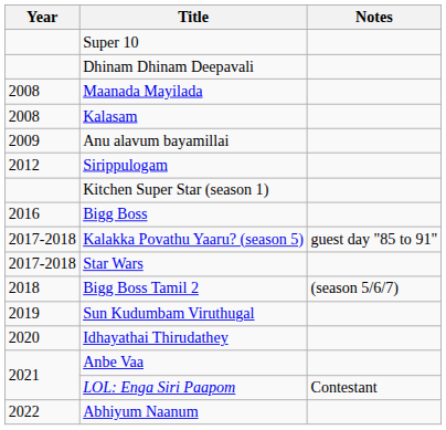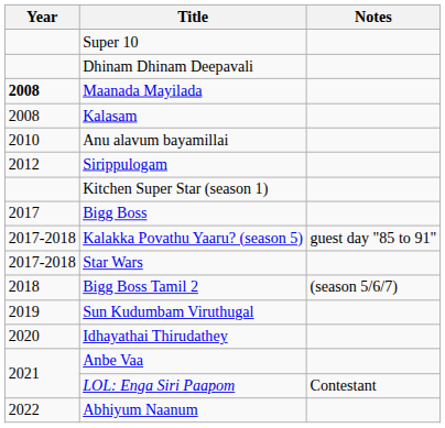 <table class="wikitable">
 <tr>
 <th>Year</th>
 <th>Title</th>
 <th>Notes</th>
 </tr>
 <tr>
 <td></td>
 <td>Super 10</td>
 <td></td>
 </tr>
 <tr>
 <td></td>
 <td>Dhinam Dhinam Deepavali</td>
 <td></td>
 </tr>
 <tr>
-<td>2008</td>
+<td><strong>2008</strong></td>
 <td><a href='#'>Maanada Mayilada</a></td>
 <td></td>
 </tr>
 <tr>
 <td>2008</td>
 <td><a href='#'>Kalasam</a></td>
 <td></td>
 </tr>
 <tr>
-<td>2009</td>
+<td>2010</td>
 <td>Anu alavum bayamillai</td>
 <td></td>
 </tr>
 <tr>
 <td>2012</td>
 <td><a href='#'>Sirippulogam</a></td>
 <td></td>
 </tr>
 <tr>
 <td></td>
 <td>Kitchen Super Star (season 1)</td>
 <td></td>
 </tr>
 <tr>
-<td>2016</td>
+<td>2017</td>
 <td><a href='#'>Bigg Boss</a></td>
 <td></td>
 </tr>
 <tr>
 <td>2017-2018</td>
 <td><a href='#'>Kalakka Povathu Yaaru? (season 5)</a></td>
 <td>guest day "85 to 91"</td>
 </tr>
 <tr>
 <td>2017-2018</td>
 <td><a href='#'>Star Wars</a></td>
 <td></td>
 </tr>
 <tr>
 <td>2018</td>
 <td><a href='#'>Bigg Boss Tamil 2</a></td>
 <td>(season 5/6/7)</td>
 </tr>
 <tr>
 <td>2019</td>
 <td><a href='#'>Sun Kudumbam Viruthugal</a></td>
 <td></td>
 </tr>
 <tr>
 <td>2020</td>
 <td><a href='#'>Idhayathai Thirudathey</a></td>
 <td></td>
 </tr>
 <tr>
 <td rowspan="2">2021</td>
 <td><a href='#'>Anbe Vaa</a></td>
 <td></td>
 </tr>
 <tr>
 <td><em><a href='#'>LOL: Enga Siri Paapom</a></em></td>
 <td>Contestant</td>
 </tr>
 <tr>
 <td>2022</td>
 <td><a href='#'>Abhiyum Naanum</a></td>
 <td></td>
 </tr>
 </table>
